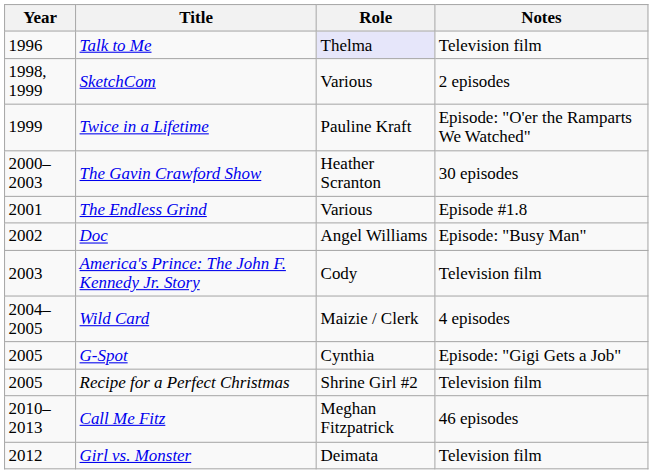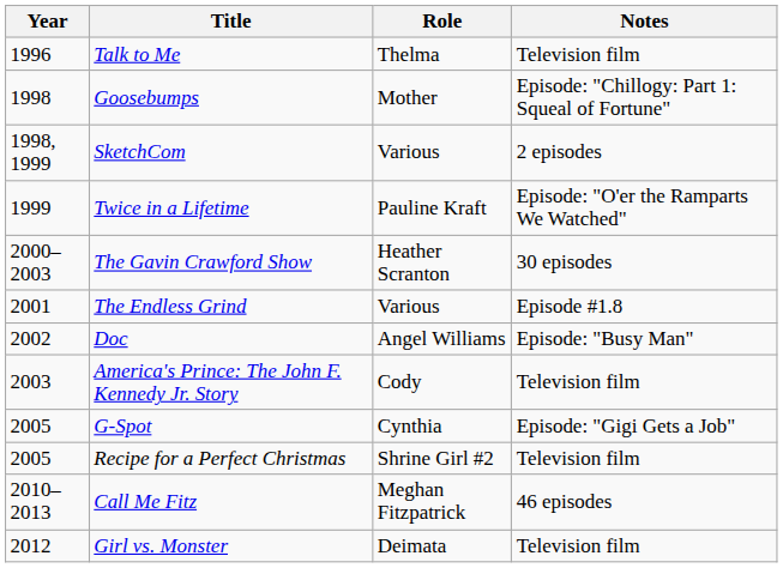 <table class="wikitable sortable">
 <tr>
 <th>Year</th>
 <th>Title</th>
 <th>Role</th>
 <th class="unsortable">Notes</th>
 </tr>
 <tr>
 <td>1996</td>
 <td><a href='#'><em>Talk to Me</em></a></td>
-<td style="background: lavender;">Thelma</td>
+<td>Thelma</td>
 <td>Television film</td>
+</tr>
+<tr>
+<td>1998</td>
+<td><a href='#'><em>Goosebumps</em></a></td>
+<td>Mother</td>
+<td>Episode: "Chillogy: Part 1: Squeal of Fortune"</td>
 </tr>
 <tr>
 <td>1998, 1999</td>
 <td><em><a href='#'>SketchCom</a></em></td>
 <td>Various</td>
 <td>2 episodes</td>
 </tr>
 <tr>
 <td>1999</td>
 <td><a href='#'><em>Twice in a Lifetime</em></a></td>
 <td>Pauline Kraft</td>
 <td>Episode: "O'er the Ramparts We Watched"</td>
 </tr>
 <tr>
 <td>2000–2003</td>
 <td data-sort-value="Gavin Crawford Show, The"><em><a href='#'>The Gavin Crawford Show</a></em></td>
 <td>Heather Scranton</td>
 <td>30 episodes</td>
 </tr>
 <tr>
 <td>2001</td>
 <td data-sort-value="Endless Grind, The"><em><a href='#'>The Endless Grind</a></em></td>
 <td>Various</td>
 <td>Episode #1.8</td>
 </tr>
 <tr>
 <td>2002</td>
 <td><a href='#'><em>Doc</em></a></td>
 <td>Angel Williams</td>
 <td>Episode: "Busy Man"</td>
 </tr>
 <tr>
 <td>2003</td>
 <td><em><a href='#'>America's Prince: The John F. Kennedy Jr. Story</a></em></td>
 <td>Cody</td>
 <td>Television film</td>
 </tr>
 <tr>
-<td>2004–2005</td>
-<td><a href='#'><em>Wild Card</em></a></td>
-<td>Maizie / Clerk</td>
-<td>4 episodes</td>
-</tr>
-<tr>
 <td>2005</td>
 <td><a href='#'><em>G-Spot</em></a></td>
 <td>Cynthia</td>
 <td>Episode: "Gigi Gets a Job"</td>
 </tr>
 <tr>
 <td>2005</td>
 <td><em>Recipe for a Perfect Christmas</em></td>
 <td>Shrine Girl #2</td>
 <td>Television film</td>
 </tr>
 <tr>
 <td>2010–2013</td>
 <td><em><a href='#'>Call Me Fitz</a></em></td>
 <td>Meghan Fitzpatrick</td>
 <td>46 episodes</td>
 </tr>
 <tr>
 <td>2012</td>
 <td><em><a href='#'>Girl vs. Monster</a></em></td>
 <td>Deimata</td>
 <td>Television film</td>
 </tr>
 </table>
